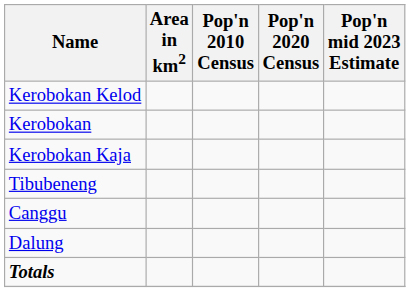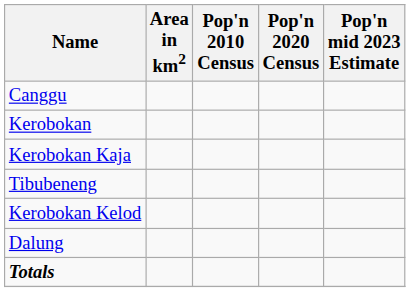 <table class="wikitable sortable" style="margin-bottom: 0;">
 <tr>
 <th>Name</th>
 <th>Area <br> in <br> km<sup>2</sup></th>
 <th>Pop'n <br> 2010 <br> Census</th>
 <th>Pop'n <br> 2020 <br> Census</th>
 <th>Pop'n <br>mid 2023 <br> Estimate</th>
 </tr>
 <tr>
-<td><a href='#'>Kerobokan Kelod</a></td>
+<td><a href='#'>Canggu</a></td>
 <td align="right"></td>
 <td align="right"></td>
 <td align="right"></td>
 <td align="right"></td>
 </tr>
 <tr>
 <td><a href='#'>Kerobokan</a></td>
 <td align="right"></td>
 <td align="right"></td>
 <td align="right"></td>
 <td align="right"></td>
 </tr>
 <tr>
 <td><a href='#'>Kerobokan Kaja</a></td>
 <td align="right"></td>
 <td align="right"></td>
 <td align="right"></td>
 <td align="right"></td>
 </tr>
 <tr>
 <td><a href='#'>Tibubeneng</a></td>
 <td align="right"></td>
 <td align="right"></td>
 <td align="right"></td>
 <td align="right"></td>
 </tr>
 <tr>
-<td><a href='#'>Canggu</a></td>
+<td><a href='#'>Kerobokan Kelod</a></td>
 <td align="right"></td>
 <td align="right"></td>
 <td align="right"></td>
 <td align="right"></td>
 </tr>
 <tr>
 <td><a href='#'>Dalung</a></td>
 <td align="right"></td>
 <td align="right"></td>
 <td align="right"></td>
 <td align="right"></td>
 </tr>
 <tr>
 <td><strong><em>Totals</em></strong></td>
 <td align="right"><em></em></td>
 <td align="right"><em></em></td>
 <td align="right"><em></em></td>
 <td align="right"><em></em></td>
 </tr>
 <tr>
 </tr>
 </table>
